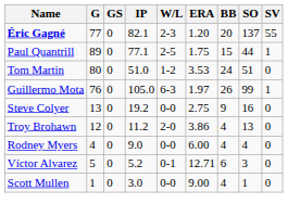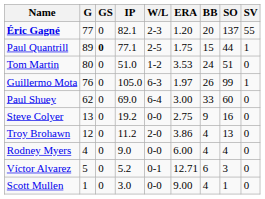 <table class="wikitable sortable" style="text-align:left">
 <tr>
 <th>Name</th>
 <th>G</th>
 <th>GS</th>
 <th>IP</th>
 <th>W/L</th>
 <th>ERA</th>
 <th>BB</th>
 <th>SO</th>
 <th>SV</th>
 </tr>
 <tr>
 <td><strong><a href='#'>Éric Gagné</a>	</strong></td>
 <td>77</td>
 <td>0</td>
 <td>82.1</td>
 <td>2-3</td>
 <td>1.20</td>
 <td>20</td>
 <td>137</td>
 <td>55</td>
 </tr>
 <tr>
 <td><a href='#'>Paul Quantrill</a></td>
 <td>89</td>
-<td>0</td>
+<td><strong>0</strong></td>
 <td>77.1</td>
 <td>2-5</td>
 <td>1.75</td>
 <td>15</td>
 <td>44</td>
 <td>1</td>
 </tr>
 <tr>
 <td><a href='#'>Tom Martin</a></td>
 <td>80</td>
 <td>0</td>
 <td>51.0</td>
 <td>1-2</td>
 <td>3.53</td>
 <td>24</td>
 <td>51</td>
 <td>0</td>
 </tr>
 <tr>
 <td><a href='#'>Guillermo Mota</a></td>
 <td>76</td>
 <td>0</td>
 <td>105.0</td>
 <td>6-3</td>
 <td>1.97</td>
 <td>26</td>
 <td>99</td>
 <td>1</td>
+</tr>
+<tr>
+<td><a href='#'>Paul Shuey</a></td>
+<td>62</td>
+<td>0</td>
+<td>69.0</td>
+<td>6-4</td>
+<td>3.00</td>
+<td>33</td>
+<td>60</td>
+<td>0</td>
 </tr>
 <tr>
 <td><a href='#'>Steve Colyer</a></td>
 <td>13</td>
 <td>0</td>
 <td>19.2</td>
 <td>0-0</td>
 <td>2.75</td>
 <td>9</td>
 <td>16</td>
 <td>0</td>
 </tr>
 <tr>
 <td><a href='#'>Troy Brohawn</a></td>
 <td>12</td>
 <td>0</td>
 <td>11.2</td>
 <td>2-0</td>
 <td>3.86</td>
 <td>4</td>
 <td>13</td>
 <td>0</td>
 </tr>
 <tr>
 <td><a href='#'>Rodney Myers</a></td>
 <td>4</td>
 <td>0</td>
 <td>9.0</td>
 <td>0-0</td>
 <td>6.00</td>
 <td>4</td>
 <td>4</td>
 <td>0</td>
 </tr>
 <tr>
 <td><a href='#'>Víctor Alvarez</a></td>
 <td>5</td>
 <td>0</td>
 <td>5.2</td>
 <td>0-1</td>
 <td>12.71</td>
 <td>6</td>
 <td>3</td>
 <td>0</td>
 </tr>
 <tr>
 <td><a href='#'>Scott Mullen</a></td>
 <td>1</td>
 <td>0</td>
 <td>3.0</td>
 <td>0-0</td>
 <td>9.00</td>
 <td>4</td>
 <td>1</td>
 <td>0</td>
 </tr>
 </table>
